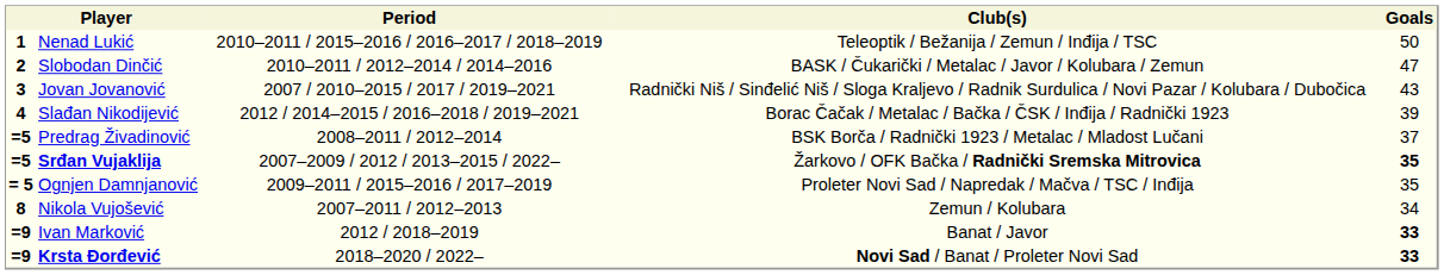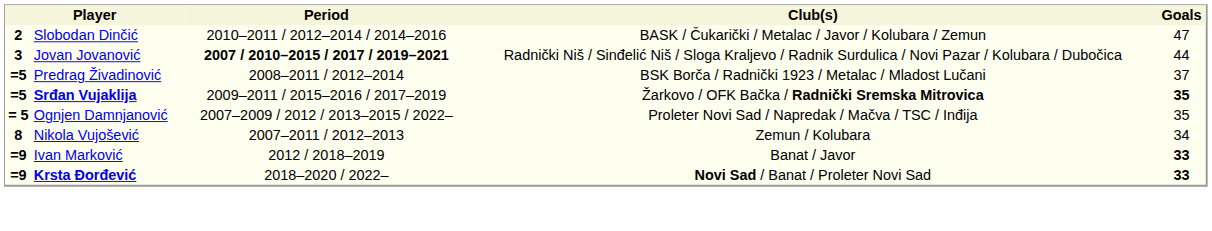 <table align="left" cellpadding="2" cellspacing="0" style="margin: 1em 0; border: 1px solid #999; border-right-width: 2px; border-bottom-width: 2px; background-color:ivory; width:80%; font-size:95%">
 <tr style="background:beige">
 </tr>
 <tr style="background:beige;">
 <th colspan="2" align="center">Player</th>
 <th align="center">Period</th>
 <th align="center" abbr="Club">Club(s)</th>
 <th align="center">Goals</th>
-</tr>
-<tr>
-<th>1</th>
-<td> <a href='#'>Nenad Lukić</a></td>
-<td align="center">2010–2011 / 2015–2016 / 2016–2017 / 2018–2019</td>
-<td align="center">Teleoptik / Bežanija / Zemun / Inđija / TSC</td>
-<td align="center">50</td>
 </tr>
 <tr>
 <th>2</th>
 <td> <a href='#'>Slobodan Dinčić</a></td>
 <td align="center">2010–2011 / 2012–2014 / 2014–2016</td>
 <td align="center">BASK / Čukarički / Metalac / Javor / Kolubara / Zemun</td>
 <td align="center">47</td>
 </tr>
 <tr>
 <th>3</th>
 <td> <a href='#'>Jovan Jovanović</a></td>
-<td align="center">2007 / 2010–2015 / 2017 / 2019–2021</td>
+<td align="center"><strong>2007 / 2010–2015 / 2017 / 2019–2021</strong></td>
 <td align="center">Radnički Niš / Sinđelić Niš / Sloga Kraljevo / Radnik Surdulica / Novi Pazar / Kolubara / Dubočica</td>
-<td align="center">43</td>
-</tr>
-<tr>
-<th>4</th>
-<td> <a href='#'>Slađan Nikodijević</a></td>
-<td align="center">2012 / 2014–2015 / 2016–2018 / 2019–2021</td>
-<td align="center">Borac Čačak / Metalac / Bačka / ČSK / Inđija / Radnički 1923</td>
-<td align="center">39</td>
+<td align="center">44</td>
 </tr>
 <tr>
 <th>=5</th>
 <td> <a href='#'>Predrag Živadinović</a></td>
 <td align="center">2008–2011 / 2012–2014</td>
 <td align="center">BSK Borča / Radnički 1923 / Metalac / Mladost Lučani</td>
 <td align="center">37</td>
 </tr>
 <tr>
 <th>=5</th>
 <td> <strong><a href='#'>Srđan Vujaklija</a></strong></td>
-<td align="center">2007–2009 / 2012 / 2013–2015 / 2022–</td>
+<td align="center">2009–2011 / 2015–2016 / 2017–2019</td>
 <td align="center">Žarkovo / OFK Bačka / <strong>Radnički Sremska Mitrovica</strong></td>
 <td align="center"><strong>35</strong></td>
 </tr>
 <tr>
 <th>= 5</th>
 <td> <a href='#'>Ognjen Damnjanović</a></td>
-<td align="center">2009–2011 / 2015–2016 / 2017–2019</td>
+<td align="center">2007–2009 / 2012 / 2013–2015 / 2022–</td>
 <td align="center">Proleter Novi Sad / Napredak / Mačva / TSC / Inđija</td>
 <td align="center">35</td>
 </tr>
 <tr>
 <th>8</th>
 <td> <a href='#'>Nikola Vujošević</a></td>
 <td align="center">2007–2011 / 2012–2013</td>
 <td align="center">Zemun / Kolubara</td>
 <td align="center">34</td>
 </tr>
 <tr>
 <th>=9</th>
 <td> <a href='#'>Ivan Marković</a></td>
 <td align="center">2012 / 2018–2019</td>
 <td align="center">Banat / Javor</td>
 <td align="center"><strong>33</strong></td>
 </tr>
 <tr>
 <th>=9</th>
 <td> <strong><a href='#'>Krsta Đorđević</a></strong></td>
 <td align="center">2018–2020 / 2022–</td>
 <td align="center"><strong>Novi Sad</strong> / Banat / Proleter Novi Sad</td>
 <th align="center"><strong>33</strong></th>
 </tr>
 <tr>
 </tr>
 </table>
